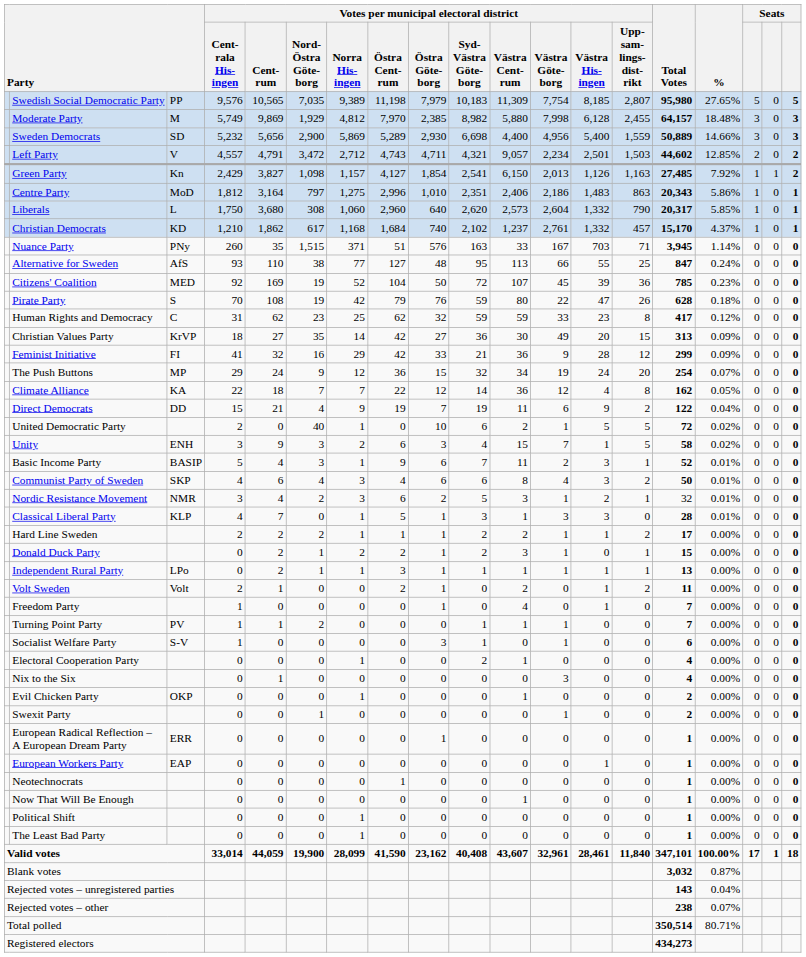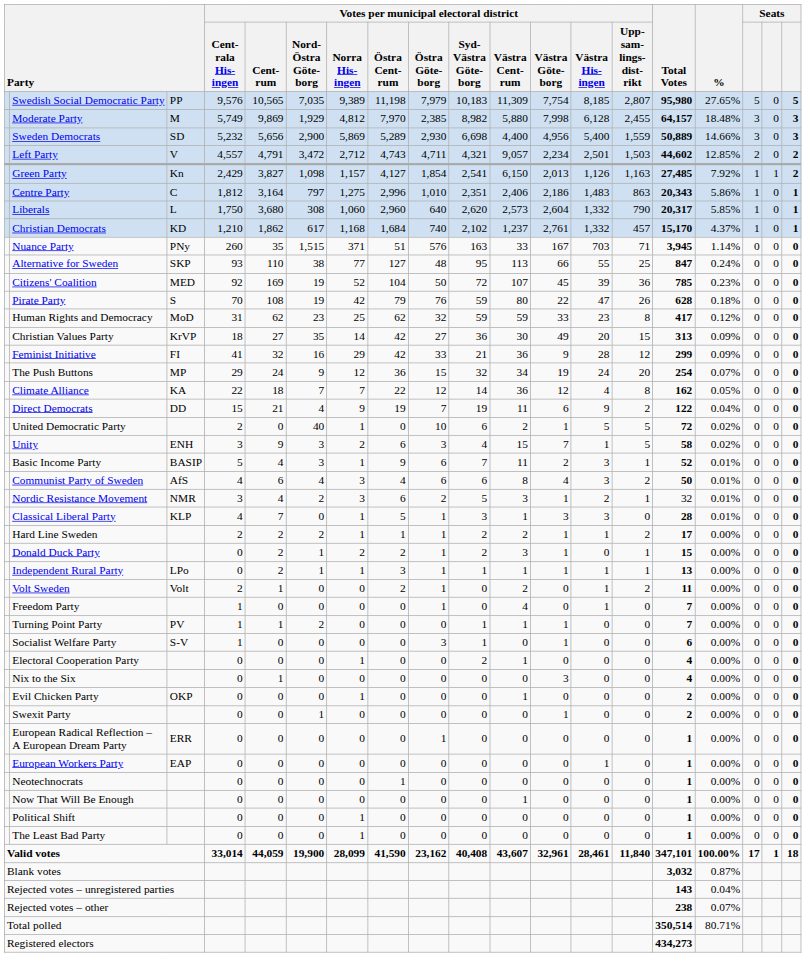 <table class="wikitable" border="1" style="text-align:right;">
 <tr>
 <th style="text-align:left;" valign=bottom rowspan=2 colspan=3>Party</th>
 <th colspan=11>Votes per municipal electoral district</th>
 <th align=center valign=bottom rowspan=2 width="50">Total Votes</th>
 <th align=center valign=bottom rowspan=2 width="50">%</th>
 <th colspan=3>Seats</th>
 </tr>
 <tr>
 <th align=center valign=bottom width="50">Cent- rala <a href='#'>His- ingen</a></th>
 <th align=center valign=bottom width="50">Cent- rum</th>
 <th align=center valign=bottom width="50">Nord- Östra Göte- borg</th>
 <th align=center valign=bottom width="50">Norra <a href='#'>His- ingen</a></th>
 <th align=center valign=bottom width="50">Östra Cent- rum</th>
 <th align=center valign=bottom width="50">Östra Göte- borg</th>
 <th align=center valign=bottom width="50">Syd- Västra Göte- borg</th>
 <th align=center valign=bottom width="50">Västra Cent- rum</th>
 <th align=center valign=bottom width="50">Västra Göte- borg</th>
 <th align=center valign=bottom width="50">Västra <a href='#'>His- ingen</a></th>
 <th align=center valign=bottom width="50">Upp- sam- lings- dist- rikt</th>
 <th align=center valign=bottom width="20"><small></small></th>
 <th align=center valign=bottom width="20"><small><a href='#'></a></small></th>
 <th align=center valign=bottom width="20"><small></small></th>
 </tr>
 <tr style="background:#CEE0F2;">
 <td></td>
 <td align=left style="white-space: nowrap;"><a href='#'>Swedish Social Democratic Party</a></td>
 <td align=left>PP</td>
 <td>9,576</td>
 <td>10,565</td>
 <td>7,035</td>
 <td>9,389</td>
 <td>11,198</td>
 <td>7,979</td>
 <td>10,183</td>
 <td>11,309</td>
 <td>7,754</td>
 <td>8,185</td>
 <td>2,807</td>
 <td><strong>95,980</strong></td>
 <td>27.65%</td>
 <td>5</td>
 <td>0</td>
 <td><strong>5</strong></td>
 </tr>
 <tr style="background:#CEE0F2;">
 <td></td>
 <td align=left><a href='#'>Moderate Party</a></td>
 <td align=left>M</td>
 <td>5,749</td>
 <td>9,869</td>
 <td>1,929</td>
 <td>4,812</td>
 <td>7,970</td>
 <td>2,385</td>
 <td>8,982</td>
 <td>5,880</td>
 <td>7,998</td>
 <td>6,128</td>
 <td>2,455</td>
 <td><strong>64,157</strong></td>
 <td>18.48%</td>
 <td>3</td>
 <td>0</td>
 <td><strong>3</strong></td>
 </tr>
 <tr style="background:#CEE0F2;">
 <td></td>
 <td align=left><a href='#'>Sweden Democrats</a></td>
 <td align=left>SD</td>
 <td>5,232</td>
 <td>5,656</td>
 <td>2,900</td>
 <td>5,869</td>
 <td>5,289</td>
 <td>2,930</td>
 <td>6,698</td>
 <td>4,400</td>
 <td>4,956</td>
 <td>5,400</td>
 <td>1,559</td>
 <td><strong>50,889</strong></td>
 <td>14.66%</td>
 <td>3</td>
 <td>0</td>
 <td><strong>3</strong></td>
 </tr>
 <tr style="background:#CEE0F2;">
 <td></td>
 <td align=left><a href='#'>Left Party</a></td>
 <td align=left>V</td>
 <td>4,557</td>
 <td>4,791</td>
 <td>3,472</td>
 <td>2,712</td>
 <td>4,743</td>
 <td>4,711</td>
 <td>4,321</td>
 <td>9,057</td>
 <td>2,234</td>
 <td>2,501</td>
 <td>1,503</td>
 <td><strong>44,602</strong></td>
 <td>12.85%</td>
 <td>2</td>
 <td>0</td>
 <td><strong>2</strong></td>
 </tr>
 <tr style="background:#CEE0F2; border-top:3px solid darkgray;">
 <td></td>
 <td align=left><a href='#'>Green Party</a></td>
 <td align=left>Kn</td>
 <td>2,429</td>
 <td>3,827</td>
 <td>1,098</td>
 <td>1,157</td>
 <td>4,127</td>
 <td>1,854</td>
 <td>2,541</td>
 <td>6,150</td>
 <td>2,013</td>
 <td>1,126</td>
 <td>1,163</td>
 <td><strong>27,485</strong></td>
 <td>7.92%</td>
 <td>1</td>
 <td>1</td>
 <td><strong>2</strong></td>
 </tr>
 <tr style="background:#CEE0F2;">
 <td></td>
 <td align=left><a href='#'>Centre Party</a></td>
-<td align=left>MoD</td>
+<td align=left>C</td>
 <td>1,812</td>
 <td>3,164</td>
 <td>797</td>
 <td>1,275</td>
 <td>2,996</td>
 <td>1,010</td>
 <td>2,351</td>
 <td>2,406</td>
 <td>2,186</td>
 <td>1,483</td>
 <td>863</td>
 <td><strong>20,343</strong></td>
 <td>5.86%</td>
 <td>1</td>
 <td>0</td>
 <td><strong>1</strong></td>
 </tr>
 <tr style="background:#CEE0F2;">
 <td></td>
 <td align=left><a href='#'>Liberals</a></td>
 <td align=left>L</td>
 <td>1,750</td>
 <td>3,680</td>
 <td>308</td>
 <td>1,060</td>
 <td>2,960</td>
 <td>640</td>
 <td>2,620</td>
 <td>2,573</td>
 <td>2,604</td>
 <td>1,332</td>
 <td>790</td>
 <td><strong>20,317</strong></td>
 <td>5.85%</td>
 <td>1</td>
 <td>0</td>
 <td><strong>1</strong></td>
 </tr>
 <tr style="background:#CEE0F2;">
 <td></td>
 <td align=left><a href='#'>Christian Democrats</a></td>
 <td align=left>KD</td>
 <td>1,210</td>
 <td>1,862</td>
 <td>617</td>
 <td>1,168</td>
 <td>1,684</td>
 <td>740</td>
 <td>2,102</td>
 <td>1,237</td>
 <td>2,761</td>
 <td>1,332</td>
 <td>457</td>
 <td><strong>15,170</strong></td>
 <td>4.37%</td>
 <td>1</td>
 <td>0</td>
 <td><strong>1</strong></td>
 </tr>
 <tr>
 <td></td>
 <td align=left><a href='#'>Nuance Party</a></td>
 <td align=left>PNy</td>
 <td>260</td>
 <td>35</td>
 <td>1,515</td>
 <td>371</td>
 <td>51</td>
 <td>576</td>
 <td>163</td>
 <td>33</td>
 <td>167</td>
 <td>703</td>
 <td>71</td>
 <td><strong>3,945</strong></td>
 <td>1.14%</td>
 <td>0</td>
 <td>0</td>
 <td><strong>0</strong></td>
 </tr>
 <tr>
 <td></td>
 <td align=left><a href='#'>Alternative for Sweden</a></td>
-<td align=left>AfS</td>
+<td align=left>SKP</td>
 <td>93</td>
 <td>110</td>
 <td>38</td>
 <td>77</td>
 <td>127</td>
 <td>48</td>
 <td>95</td>
 <td>113</td>
 <td>66</td>
 <td>55</td>
 <td>25</td>
 <td><strong>847</strong></td>
 <td>0.24%</td>
 <td>0</td>
 <td>0</td>
 <td><strong>0</strong></td>
 </tr>
 <tr>
 <td></td>
 <td align=left><a href='#'>Citizens' Coalition</a></td>
 <td align=left>MED</td>
 <td>92</td>
 <td>169</td>
 <td>19</td>
 <td>52</td>
 <td>104</td>
 <td>50</td>
 <td>72</td>
 <td>107</td>
 <td>45</td>
 <td>39</td>
 <td>36</td>
 <td><strong>785</strong></td>
 <td>0.23%</td>
 <td>0</td>
 <td>0</td>
 <td><strong>0</strong></td>
 </tr>
 <tr>
 <td></td>
 <td align=left><a href='#'>Pirate Party</a></td>
 <td align=left>S</td>
 <td>70</td>
 <td>108</td>
 <td>19</td>
 <td>42</td>
 <td>79</td>
 <td>76</td>
 <td>59</td>
 <td>80</td>
 <td>22</td>
 <td>47</td>
 <td>26</td>
 <td><strong>628</strong></td>
 <td>0.18%</td>
 <td>0</td>
 <td>0</td>
 <td><strong>0</strong></td>
 </tr>
 <tr>
 <td></td>
 <td align=left>Human Rights and Democracy</td>
-<td align=left>C</td>
+<td align=left>MoD</td>
 <td>31</td>
 <td>62</td>
 <td>23</td>
 <td>25</td>
 <td>62</td>
 <td>32</td>
 <td>59</td>
 <td>59</td>
 <td>33</td>
 <td>23</td>
 <td>8</td>
 <td><strong>417</strong></td>
 <td>0.12%</td>
 <td>0</td>
 <td>0</td>
 <td><strong>0</strong></td>
 </tr>
 <tr>
 <td></td>
 <td align=left>Christian Values Party</td>
 <td align=left>KrVP</td>
 <td>18</td>
 <td>27</td>
 <td>35</td>
 <td>14</td>
 <td>42</td>
 <td>27</td>
 <td>36</td>
 <td>30</td>
 <td>49</td>
 <td>20</td>
 <td>15</td>
 <td><strong>313</strong></td>
 <td>0.09%</td>
 <td>0</td>
 <td>0</td>
 <td><strong>0</strong></td>
 </tr>
 <tr>
 <td></td>
 <td align=left><a href='#'>Feminist Initiative</a></td>
 <td align=left>FI</td>
 <td>41</td>
 <td>32</td>
 <td>16</td>
 <td>29</td>
 <td>42</td>
 <td>33</td>
 <td>21</td>
 <td>36</td>
 <td>9</td>
 <td>28</td>
 <td>12</td>
 <td><strong>299</strong></td>
 <td>0.09%</td>
 <td>0</td>
 <td>0</td>
 <td><strong>0</strong></td>
 </tr>
 <tr>
 <td></td>
 <td align=left>The Push Buttons</td>
 <td align=left>MP</td>
 <td>29</td>
 <td>24</td>
 <td>9</td>
 <td>12</td>
 <td>36</td>
 <td>15</td>
 <td>32</td>
 <td>34</td>
 <td>19</td>
 <td>24</td>
 <td>20</td>
 <td><strong>254</strong></td>
 <td>0.07%</td>
 <td>0</td>
 <td>0</td>
 <td><strong>0</strong></td>
 </tr>
 <tr>
 <td></td>
 <td align=left><a href='#'>Climate Alliance</a></td>
 <td align=left>KA</td>
 <td>22</td>
 <td>18</td>
 <td>7</td>
 <td>7</td>
 <td>22</td>
 <td>12</td>
 <td>14</td>
 <td>36</td>
 <td>12</td>
 <td>4</td>
 <td>8</td>
 <td><strong>162</strong></td>
 <td>0.05%</td>
 <td>0</td>
 <td>0</td>
 <td><strong>0</strong></td>
 </tr>
 <tr>
 <td></td>
 <td align=left><a href='#'>Direct Democrats</a></td>
 <td align=left>DD</td>
 <td>15</td>
 <td>21</td>
 <td>4</td>
 <td>9</td>
 <td>19</td>
 <td>7</td>
 <td>19</td>
 <td>11</td>
 <td>6</td>
 <td>9</td>
 <td>2</td>
 <td><strong>122</strong></td>
 <td>0.04%</td>
 <td>0</td>
 <td>0</td>
 <td><strong>0</strong></td>
 </tr>
 <tr>
 <td></td>
 <td align=left>United Democratic Party</td>
 <td align=left></td>
 <td>2</td>
 <td>0</td>
 <td>40</td>
 <td>1</td>
 <td>0</td>
 <td>10</td>
 <td>6</td>
 <td>2</td>
 <td>1</td>
 <td>5</td>
 <td>5</td>
 <td><strong>72</strong></td>
 <td>0.02%</td>
 <td>0</td>
 <td>0</td>
 <td><strong>0</strong></td>
 </tr>
 <tr>
 <td></td>
 <td align=left><a href='#'>Unity</a></td>
 <td align=left>ENH</td>
 <td>3</td>
 <td>9</td>
 <td>3</td>
 <td>2</td>
 <td>6</td>
 <td>3</td>
 <td>4</td>
 <td>15</td>
 <td>7</td>
 <td>1</td>
 <td>5</td>
 <td><strong>58</strong></td>
 <td>0.02%</td>
 <td>0</td>
 <td>0</td>
 <td><strong>0</strong></td>
 </tr>
 <tr>
 <td></td>
 <td align=left>Basic Income Party</td>
 <td align=left>BASIP</td>
 <td>5</td>
 <td>4</td>
 <td>3</td>
 <td>1</td>
 <td>9</td>
 <td>6</td>
 <td>7</td>
 <td>11</td>
 <td>2</td>
 <td>3</td>
 <td>1</td>
 <td><strong>52</strong></td>
 <td>0.01%</td>
 <td>0</td>
 <td>0</td>
 <td><strong>0</strong></td>
 </tr>
 <tr>
 <td></td>
 <td align=left><a href='#'>Communist Party of Sweden</a></td>
-<td align=left>SKP</td>
+<td align=left>AfS</td>
 <td>4</td>
 <td>6</td>
 <td>4</td>
 <td>3</td>
 <td>4</td>
 <td>6</td>
 <td>6</td>
 <td>8</td>
 <td>4</td>
 <td>3</td>
 <td>2</td>
 <td><strong>50</strong></td>
 <td>0.01%</td>
 <td>0</td>
 <td>0</td>
 <td><strong>0</strong></td>
 </tr>
 <tr>
 <td></td>
 <td align=left><a href='#'>Nordic Resistance Movement</a></td>
 <td align=left>NMR</td>
 <td>3</td>
 <td>4</td>
 <td>2</td>
 <td>3</td>
 <td>6</td>
 <td>2</td>
 <td>5</td>
 <td>3</td>
 <td>1</td>
 <td>2</td>
 <td>1</td>
 <td>32</td>
 <td>0.01%</td>
 <td>0</td>
 <td>0</td>
 <td><strong>0</strong></td>
 </tr>
 <tr>
 <td></td>
 <td align=left><a href='#'>Classical Liberal Party</a></td>
 <td align=left>KLP</td>
 <td>4</td>
 <td>7</td>
 <td>0</td>
 <td>1</td>
 <td>5</td>
 <td>1</td>
 <td>3</td>
 <td>1</td>
 <td>3</td>
 <td>3</td>
 <td>0</td>
 <td><strong>28</strong></td>
 <td>0.01%</td>
 <td>0</td>
 <td>0</td>
 <td><strong>0</strong></td>
 </tr>
 <tr>
 <td></td>
 <td align=left>Hard Line Sweden</td>
 <td align=left></td>
 <td>2</td>
 <td>2</td>
 <td>2</td>
 <td>1</td>
 <td>1</td>
 <td>1</td>
 <td>2</td>
 <td>2</td>
 <td>1</td>
 <td>1</td>
 <td>2</td>
 <td><strong>17</strong></td>
 <td>0.00%</td>
 <td>0</td>
 <td>0</td>
 <td><strong>0</strong></td>
 </tr>
 <tr>
 <td></td>
 <td align=left><a href='#'>Donald Duck Party</a></td>
 <td align=left></td>
 <td>0</td>
 <td>2</td>
 <td>1</td>
 <td>2</td>
 <td>2</td>
 <td>1</td>
 <td>2</td>
 <td>3</td>
 <td>1</td>
 <td>0</td>
 <td>1</td>
 <td><strong>15</strong></td>
 <td>0.00%</td>
 <td>0</td>
 <td>0</td>
 <td><strong>0</strong></td>
 </tr>
 <tr>
 <td></td>
 <td align=left><a href='#'>Independent Rural Party</a></td>
 <td align=left>LPo</td>
 <td>0</td>
 <td>2</td>
 <td>1</td>
 <td>1</td>
 <td>3</td>
 <td>1</td>
 <td>1</td>
 <td>1</td>
 <td>1</td>
 <td>1</td>
 <td>1</td>
 <td><strong>13</strong></td>
 <td>0.00%</td>
 <td>0</td>
 <td>0</td>
 <td><strong>0</strong></td>
 </tr>
 <tr>
 <td></td>
 <td align=left><a href='#'>Volt Sweden</a></td>
 <td align=left>Volt</td>
 <td>2</td>
 <td>1</td>
 <td>0</td>
 <td>0</td>
 <td>2</td>
 <td>1</td>
 <td>0</td>
 <td>2</td>
 <td>0</td>
 <td>1</td>
 <td>2</td>
 <td><strong>11</strong></td>
 <td>0.00%</td>
 <td>0</td>
 <td>0</td>
 <td><strong>0</strong></td>
 </tr>
 <tr>
 <td></td>
 <td align=left>Freedom Party</td>
 <td align=left></td>
 <td>1</td>
 <td>0</td>
 <td>0</td>
 <td>0</td>
 <td>0</td>
 <td>1</td>
 <td>0</td>
 <td>4</td>
 <td>0</td>
 <td>1</td>
 <td>0</td>
 <td><strong>7</strong></td>
 <td>0.00%</td>
 <td>0</td>
 <td>0</td>
 <td><strong>0</strong></td>
 </tr>
 <tr>
 <td></td>
 <td align=left>Turning Point Party</td>
 <td align=left>PV</td>
 <td>1</td>
 <td>1</td>
 <td>2</td>
 <td>0</td>
 <td>0</td>
 <td>0</td>
 <td>1</td>
 <td>1</td>
 <td>1</td>
 <td>0</td>
 <td>0</td>
 <td><strong>7</strong></td>
 <td>0.00%</td>
 <td>0</td>
 <td>0</td>
 <td><strong>0</strong></td>
 </tr>
 <tr>
 <td></td>
 <td align=left>Socialist Welfare Party</td>
 <td align=left>S-V</td>
 <td>1</td>
 <td>0</td>
 <td>0</td>
 <td>0</td>
 <td>0</td>
 <td>3</td>
 <td>1</td>
 <td>0</td>
 <td>1</td>
 <td>0</td>
 <td>0</td>
 <td><strong>6</strong></td>
 <td>0.00%</td>
 <td>0</td>
 <td>0</td>
 <td><strong>0</strong></td>
 </tr>
 <tr>
 <td></td>
 <td align=left>Electoral Cooperation Party</td>
 <td align=left></td>
 <td>0</td>
 <td>0</td>
 <td>0</td>
 <td>1</td>
 <td>0</td>
 <td>0</td>
 <td>2</td>
 <td>1</td>
 <td>0</td>
 <td>0</td>
 <td>0</td>
 <td><strong>4</strong></td>
 <td>0.00%</td>
 <td>0</td>
 <td>0</td>
 <td><strong>0</strong></td>
 </tr>
 <tr>
 <td></td>
 <td align=left>Nix to the Six</td>
 <td align=left></td>
 <td>0</td>
 <td>1</td>
 <td>0</td>
 <td>0</td>
 <td>0</td>
 <td>0</td>
 <td>0</td>
 <td>0</td>
 <td>3</td>
 <td>0</td>
 <td>0</td>
 <td><strong>4</strong></td>
 <td>0.00%</td>
 <td>0</td>
 <td>0</td>
 <td><strong>0</strong></td>
 </tr>
 <tr>
 <td></td>
 <td align=left>Evil Chicken Party</td>
 <td align=left>OKP</td>
 <td>0</td>
 <td>0</td>
 <td>0</td>
 <td>1</td>
 <td>0</td>
 <td>0</td>
 <td>0</td>
 <td>1</td>
 <td>0</td>
 <td>0</td>
 <td>0</td>
 <td><strong>2</strong></td>
 <td>0.00%</td>
 <td>0</td>
 <td>0</td>
 <td><strong>0</strong></td>
 </tr>
 <tr>
 <td></td>
 <td align=left>Swexit Party</td>
 <td align=left></td>
 <td>0</td>
 <td>0</td>
 <td>1</td>
 <td>0</td>
 <td>0</td>
 <td>0</td>
 <td>0</td>
 <td>0</td>
 <td>1</td>
 <td>0</td>
 <td>0</td>
 <td><strong>2</strong></td>
 <td>0.00%</td>
 <td>0</td>
 <td>0</td>
 <td><strong>0</strong></td>
 </tr>
 <tr>
 <td></td>
 <td align=left>European Radical Reflection –<br>A European Dream Party</td>
 <td align=left>ERR</td>
 <td>0</td>
 <td>0</td>
 <td>0</td>
 <td>0</td>
 <td>0</td>
 <td>1</td>
 <td>0</td>
 <td>0</td>
 <td>0</td>
 <td>0</td>
 <td>0</td>
 <td><strong>1</strong></td>
 <td>0.00%</td>
 <td>0</td>
 <td>0</td>
 <td><strong>0</strong></td>
 </tr>
 <tr>
 <td></td>
 <td align=left><a href='#'>European Workers Party</a></td>
 <td align=left>EAP</td>
 <td>0</td>
 <td>0</td>
 <td>0</td>
 <td>0</td>
 <td>0</td>
 <td>0</td>
 <td>0</td>
 <td>0</td>
 <td>0</td>
 <td>1</td>
 <td>0</td>
 <td><strong>1</strong></td>
 <td>0.00%</td>
 <td>0</td>
 <td>0</td>
 <td><strong>0</strong></td>
 </tr>
 <tr>
 <td></td>
 <td align=left>Neotechnocrats</td>
 <td align=left></td>
 <td>0</td>
 <td>0</td>
 <td>0</td>
 <td>0</td>
 <td>1</td>
 <td>0</td>
 <td>0</td>
 <td>0</td>
 <td>0</td>
 <td>0</td>
 <td>0</td>
 <td><strong>1</strong></td>
 <td>0.00%</td>
 <td>0</td>
 <td>0</td>
 <td><strong>0</strong></td>
 </tr>
 <tr>
 <td></td>
 <td align=left>Now That Will Be Enough</td>
 <td align=left></td>
 <td>0</td>
 <td>0</td>
 <td>0</td>
 <td>0</td>
 <td>0</td>
 <td>0</td>
 <td>0</td>
 <td>1</td>
 <td>0</td>
 <td>0</td>
 <td>0</td>
 <td><strong>1</strong></td>
 <td>0.00%</td>
 <td>0</td>
 <td>0</td>
 <td><strong>0</strong></td>
 </tr>
 <tr>
 <td></td>
 <td align=left>Political Shift</td>
 <td align=left></td>
 <td>0</td>
 <td>0</td>
 <td>0</td>
 <td>1</td>
 <td>0</td>
 <td>0</td>
 <td>0</td>
 <td>0</td>
 <td>0</td>
 <td>0</td>
 <td>0</td>
 <td><strong>1</strong></td>
 <td>0.00%</td>
 <td>0</td>
 <td>0</td>
 <td><strong>0</strong></td>
 </tr>
 <tr>
 <td></td>
 <td align=left>The Least Bad Party</td>
 <td align=left></td>
 <td>0</td>
 <td>0</td>
 <td>0</td>
 <td>1</td>
 <td>0</td>
 <td>0</td>
 <td>0</td>
 <td>0</td>
 <td>0</td>
 <td>0</td>
 <td>0</td>
 <td><strong>1</strong></td>
 <td>0.00%</td>
 <td>0</td>
 <td>0</td>
 <td><strong>0</strong></td>
 </tr>
 <tr style="font-weight:bold">
 <td align=left colspan=3>Valid votes</td>
 <td>33,014</td>
 <td>44,059</td>
 <td>19,900</td>
 <td>28,099</td>
 <td>41,590</td>
 <td>23,162</td>
 <td>40,408</td>
 <td>43,607</td>
 <td>32,961</td>
 <td>28,461</td>
 <td>11,840</td>
 <td>347,101</td>
 <td>100.00%</td>
 <td>17</td>
 <td>1</td>
 <td>18</td>
 </tr>
 <tr>
 <td align=left colspan=3>Blank votes</td>
 <td></td>
 <td></td>
 <td></td>
 <td></td>
 <td></td>
 <td></td>
 <td></td>
 <td></td>
 <td></td>
 <td></td>
 <td></td>
 <td><strong>3,032</strong></td>
 <td>0.87%</td>
 <td></td>
 <td></td>
 <td></td>
 </tr>
 <tr>
 <td align=left colspan=3>Rejected votes – unregistered parties</td>
 <td></td>
 <td></td>
 <td></td>
 <td></td>
 <td></td>
 <td></td>
 <td></td>
 <td></td>
 <td></td>
 <td></td>
 <td></td>
 <td><strong>143</strong></td>
 <td>0.04%</td>
 <td></td>
 <td></td>
 <td></td>
 </tr>
 <tr>
 <td align=left colspan=3>Rejected votes – other</td>
 <td></td>
 <td></td>
 <td></td>
 <td></td>
 <td></td>
 <td></td>
 <td></td>
 <td></td>
 <td></td>
 <td></td>
 <td></td>
 <td><strong>238</strong></td>
 <td>0.07%</td>
 <td></td>
 <td></td>
 <td></td>
 </tr>
 <tr>
 <td align=left colspan=3>Total polled</td>
 <td></td>
 <td></td>
 <td></td>
 <td></td>
 <td></td>
 <td></td>
 <td></td>
 <td></td>
 <td></td>
 <td></td>
 <td></td>
 <td><strong>350,514</strong></td>
 <td>80.71%</td>
 <td></td>
 <td></td>
 <td></td>
 </tr>
 <tr>
 <td align=left colspan=3>Registered electors</td>
 <td></td>
 <td></td>
 <td></td>
 <td></td>
 <td></td>
 <td></td>
 <td></td>
 <td></td>
 <td></td>
 <td></td>
 <td></td>
 <td><strong>434,273</strong></td>
 <td></td>
 <td></td>
 <td></td>
 <td></td>
 </tr>
 </table>
